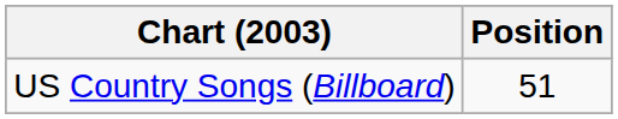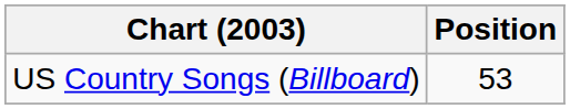 <table class="wikitable sortable">
 <tr>
 <th scope="col">Chart (2003)</th>
 <th scope="col">Position</th>
 </tr>
 <tr>
 <td>US <a href='#'>Country Songs</a> (<em><a href='#'>Billboard</a></em>)</td>
-<td align="center">51</td>
+<td align="center">53</td>
 </tr>
 </table>
